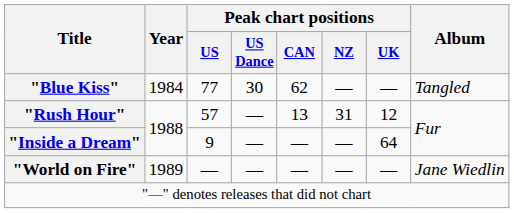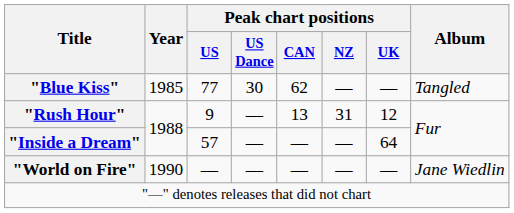 <table class="wikitable plainrowheaders" style="text-align:center">
 <tr>
 <th rowspan="2">Title</th>
 <th rowspan="2">Year</th>
 <th colspan="5">Peak chart positions</th>
 <th rowspan="2">Album</th>
 </tr>
 <tr style="font-size:smaller;">
 <th style="width:35px;"><a href='#'>US</a><br></th>
 <th style="width:35px;"><a href='#'>US Dance</a><br></th>
 <th style="width:35px;"><a href='#'>CAN</a><br></th>
 <th style="width:35px;"><a href='#'>NZ</a><br></th>
 <th style="width:35px;"><a href='#'>UK</a><br></th>
 </tr>
 <tr>
 <th scope="row">"<a href='#'>Blue Kiss</a>"</th>
-<td>1984</td>
+<td>1985</td>
 <td>77</td>
 <td>30</td>
 <td>62</td>
 <td>—</td>
 <td>—</td>
 <td style="text-align:left;"><em>Tangled</em></td>
 </tr>
 <tr>
 <th scope="row">"<a href='#'>Rush Hour</a>"</th>
 <td rowspan="2">1988</td>
-<td>57</td>
+<td>9</td>
 <td>—</td>
 <td>13</td>
 <td>31</td>
 <td>12</td>
 <td style="text-align:left;" rowspan="2"><em>Fur</em></td>
 </tr>
 <tr>
 <th scope="row">"<a href='#'>Inside a Dream</a>"</th>
-<td>9</td>
+<td>57</td>
 <td>—</td>
 <td>—</td>
 <td>—</td>
 <td>64</td>
 </tr>
 <tr>
 <th scope="row">"World on Fire"</th>
-<td>1989</td>
+<td>1990</td>
 <td>—</td>
 <td>—</td>
 <td>—</td>
 <td>—</td>
 <td>—</td>
 <td style="text-align:left;"><em>Jane Wiedlin</em></td>
 </tr>
 <tr>
 <td colspan="10" style="font-size:85%">"—" denotes releases that did not chart</td>
 </tr>
 </table>
